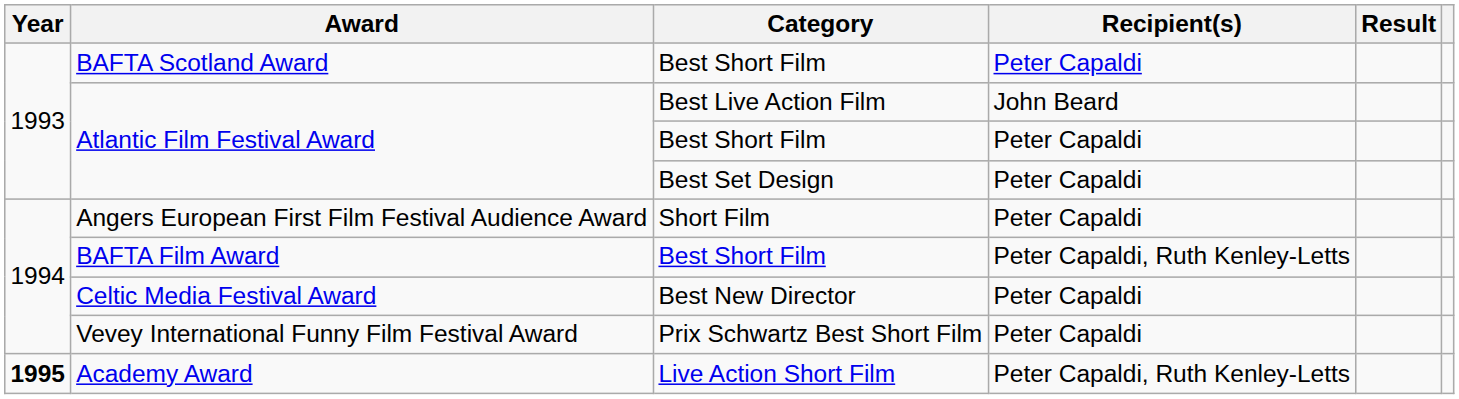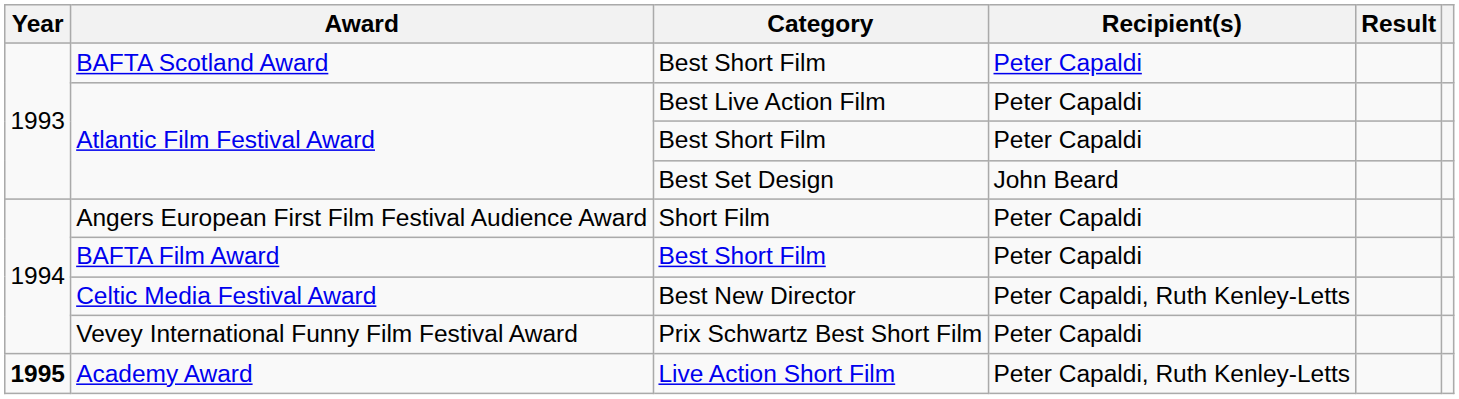 <table class="wikitable sortable">
 <tr>
 <th>Year</th>
 <th>Award</th>
 <th>Category</th>
 <th>Recipient(s)</th>
 <th>Result</th>
 <th></th>
 </tr>
 <tr>
 <td rowspan="4">1993</td>
 <td><a href='#'>BAFTA Scotland Award</a></td>
 <td>Best Short Film</td>
 <td><a href='#'>Peter Capaldi</a></td>
 <td></td>
 <td></td>
 </tr>
 <tr>
 <td rowspan="3"><a href='#'>Atlantic Film Festival Award</a></td>
 <td>Best Live Action Film</td>
-<td>John Beard</td>
+<td>Peter Capaldi</td>
 <td></td>
 <td></td>
 </tr>
 <tr>
 <td>Best Short Film</td>
 <td>Peter Capaldi</td>
 <td></td>
 <td></td>
 </tr>
 <tr>
 <td>Best Set Design</td>
-<td>Peter Capaldi</td>
+<td>John Beard</td>
 <td></td>
 <td></td>
 </tr>
 <tr>
 <td rowspan="4">1994</td>
 <td>Angers European First Film Festival Audience Award</td>
 <td>Short Film</td>
 <td>Peter Capaldi</td>
 <td></td>
 <td></td>
 </tr>
 <tr>
 <td><a href='#'>BAFTA Film Award</a></td>
 <td><a href='#'>Best Short Film</a></td>
-<td>Peter Capaldi, Ruth Kenley-Letts</td>
+<td>Peter Capaldi</td>
 <td></td>
 <td></td>
 </tr>
 <tr>
 <td><a href='#'>Celtic Media Festival Award</a></td>
 <td>Best New Director</td>
-<td>Peter Capaldi</td>
+<td>Peter Capaldi, Ruth Kenley-Letts</td>
 <td></td>
 <td></td>
 </tr>
 <tr>
 <td>Vevey International Funny Film Festival Award</td>
 <td>Prix Schwartz Best Short Film</td>
 <td>Peter Capaldi</td>
 <td></td>
 <td></td>
 </tr>
 <tr>
 <td><strong>1995</strong></td>
 <td><a href='#'>Academy Award</a></td>
 <td><a href='#'>Live Action Short Film</a></td>
 <td>Peter Capaldi, Ruth Kenley-Letts</td>
 <td></td>
 <td></td>
 </tr>
 </table>
